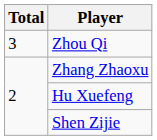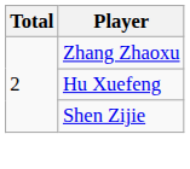 <table class="wikitable">
 <tr>
 <th>Total</th>
 <th>Player</th>
-</tr>
-<tr>
-<td rowspan=1>3</td>
-<td><a href='#'>Zhou Qi</a></td>
 </tr>
 <tr>
 <td rowspan=3>2</td>
 <td><a href='#'>Zhang Zhaoxu</a></td>
 </tr>
 <tr>
 <td><a href='#'>Hu Xuefeng</a></td>
 </tr>
 <tr>
 <td><a href='#'>Shen Zijie</a></td>
 </tr>
 </table>
